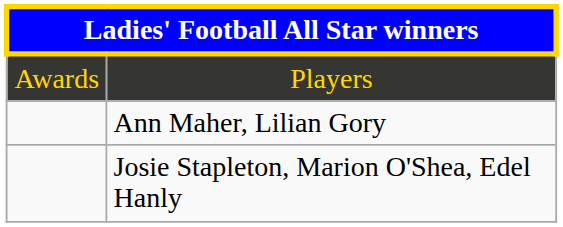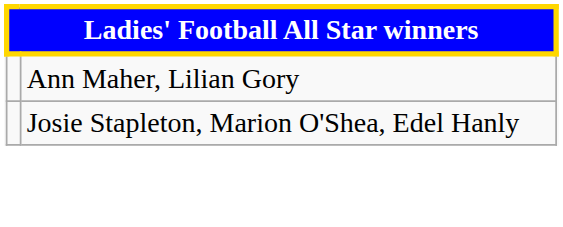 <table class="wikitable" width="20%">
 <tr style="text-align:center;background:blue; color:white; border:3px solid gold;">
 <td colspan="2"><strong>Ladies' Football All Star winners</strong></td>
-</tr>
-<tr style="text-align:center;background:#353531;color:gold;">
-<td width="50px">Awards</td>
-<td>Players</td>
 </tr>
 <tr>
 <td></td>
 <td>Ann Maher, Lilian Gory</td>
 </tr>
 <tr>
 <td></td>
 <td>Josie Stapleton, Marion O'Shea, Edel Hanly</td>
 </tr>
 </table>
